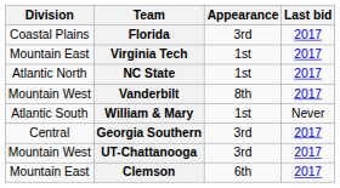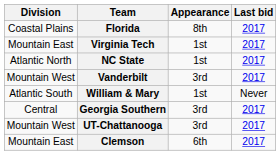 <table class="wikitable sortable" style="text-align:center">
 <tr>
 <th>Division</th>
 <th>Team</th>
 <th>Appearance</th>
 <th>Last bid</th>
 </tr>
 <tr>
 <td>Coastal Plains</td>
 <th>Florida</th>
-<td>3rd</td>
+<td>8th</td>
 <td><a href='#'>2017</a></td>
 </tr>
 <tr>
 <td>Mountain East</td>
 <th>Virginia Tech</th>
 <td>1st</td>
 <td><a href='#'>2017</a></td>
 </tr>
 <tr>
 <td>Atlantic  North</td>
 <th>NC State</th>
 <td>1st</td>
 <td><a href='#'>2017</a></td>
 </tr>
 <tr>
 <td>Mountain West</td>
 <th>Vanderbilt</th>
-<td>8th</td>
+<td>3rd</td>
 <td><a href='#'>2017</a></td>
 </tr>
 <tr>
 <td>Atlantic South</td>
 <th>William & Mary</th>
 <td>1st</td>
 <td>Never</td>
 </tr>
 <tr>
 <td>Central</td>
 <th>Georgia Southern</th>
 <td>3rd</td>
 <td><a href='#'>2017</a></td>
 </tr>
 <tr>
 <td>Mountain West</td>
 <th>UT-Chattanooga</th>
 <td>3rd</td>
 <td><a href='#'>2017</a></td>
 </tr>
 <tr>
 <td>Mountain East</td>
 <th>Clemson</th>
 <td>6th</td>
 <td><a href='#'>2017</a></td>
 </tr>
 </table>
